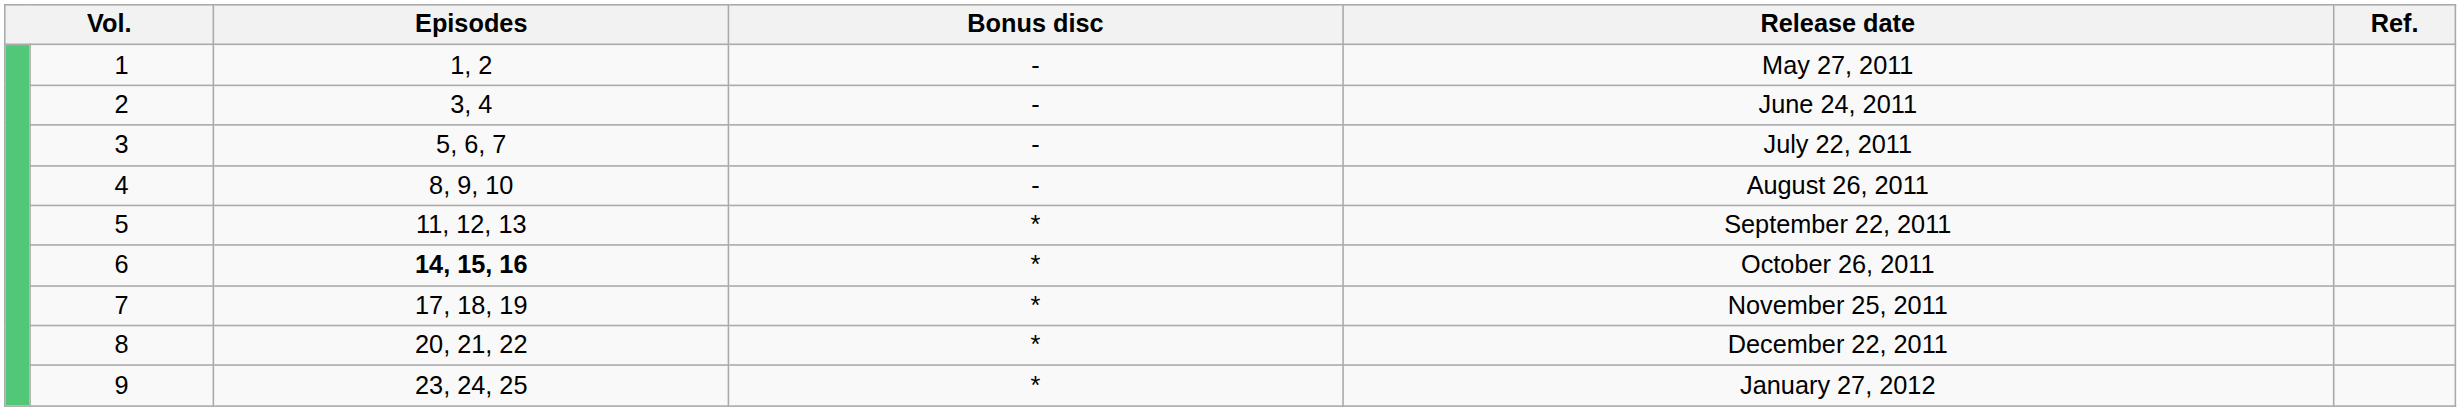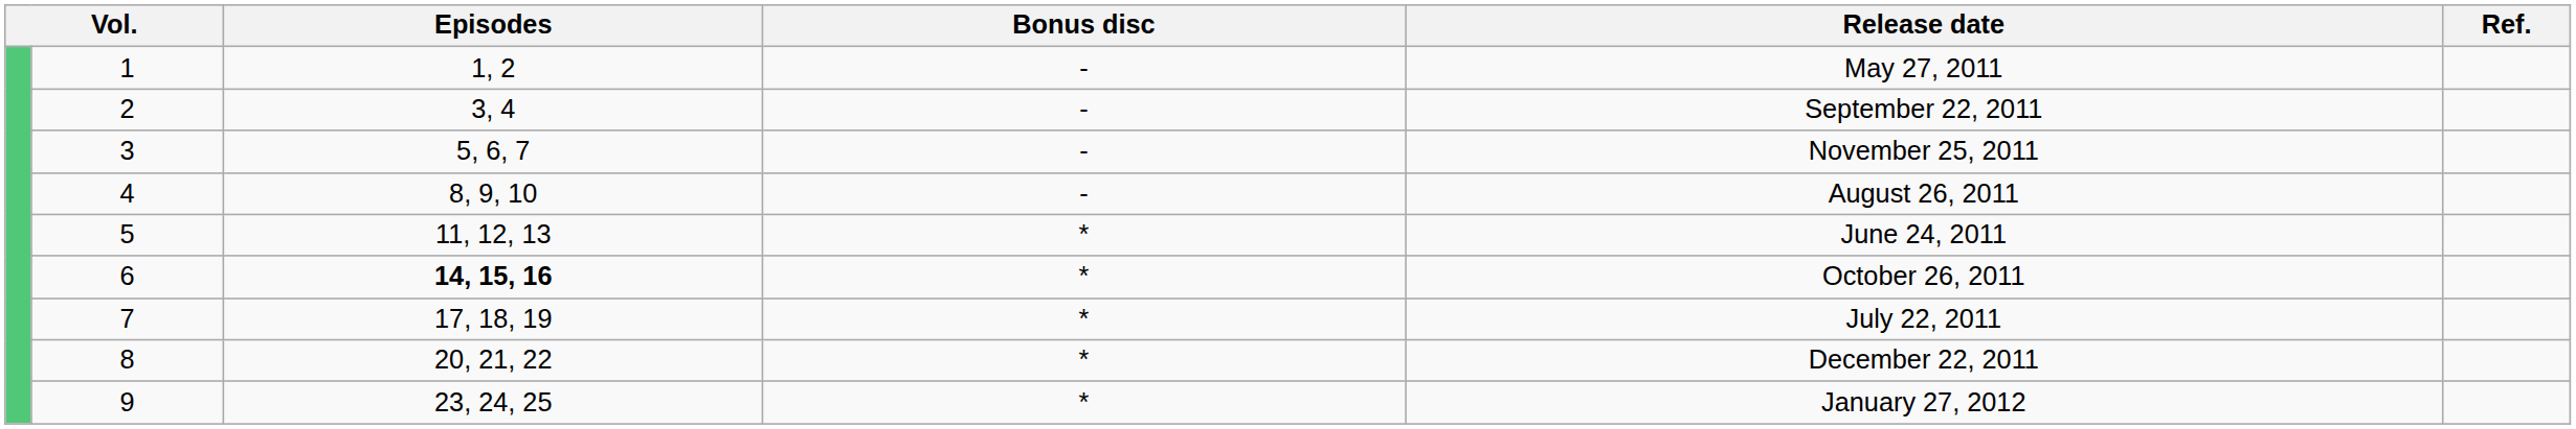 <table class="wikitable" style="text-align: center; width: 98%;">
 <tr>
 <th colspan="2">Vol.</th>
 <th>Episodes</th>
 <th>Bonus disc</th>
 <th>Release date</th>
 <th width="5%">Ref.</th>
 </tr>
 <tr>
 <td rowspan="10" width="1%" style="background: #50C878;"></td>
 <td>1</td>
 <td>1, 2</td>
 <td>-</td>
 <td>May 27, 2011</td>
 <td></td>
 </tr>
 <tr>
 <td>2</td>
 <td>3, 4</td>
 <td>-</td>
-<td>June 24, 2011</td>
+<td>September 22, 2011</td>
 <td></td>
 </tr>
 <tr>
 <td>3</td>
 <td>5, 6, 7</td>
 <td>-</td>
-<td>July 22, 2011</td>
+<td>November 25, 2011</td>
 <td></td>
 </tr>
 <tr>
 <td>4</td>
 <td>8, 9, 10</td>
 <td>-</td>
 <td>August 26, 2011</td>
 <td></td>
 </tr>
 <tr>
 <td>5</td>
 <td>11, 12, 13</td>
 <td>*</td>
-<td>September 22, 2011</td>
+<td>June 24, 2011</td>
 <td></td>
 </tr>
 <tr>
 <td>6</td>
 <td><strong>14, 15, 16</strong></td>
 <td>*</td>
 <td>October 26, 2011</td>
 <td></td>
 </tr>
 <tr>
 <td>7</td>
 <td>17, 18, 19</td>
 <td>*</td>
-<td>November 25, 2011</td>
+<td>July 22, 2011</td>
 <td></td>
 </tr>
 <tr>
 <td>8</td>
 <td>20, 21, 22</td>
 <td>*</td>
 <td>December 22, 2011</td>
 <td></td>
 </tr>
 <tr>
 <td>9</td>
 <td>23, 24, 25</td>
 <td>*</td>
 <td>January 27, 2012</td>
 <td></td>
 </tr>
 </table>
